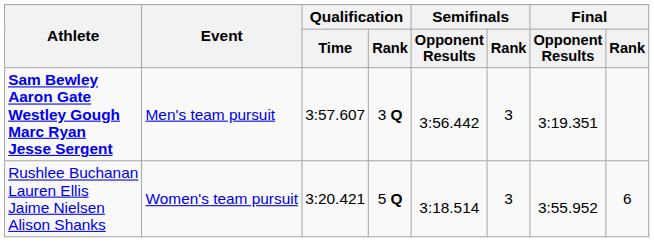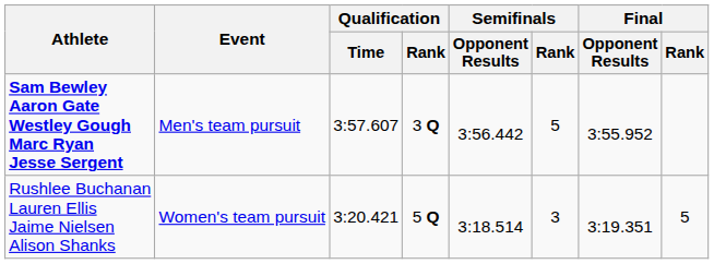 <table class="wikitable" style="font-size:90%">
 <tr>
 <th rowspan="2">Athlete</th>
 <th rowspan="2">Event</th>
 <th colspan=2>Qualification</th>
 <th colspan=2>Semifinals</th>
 <th colspan=2>Final</th>
 </tr>
 <tr style="font-size:95%">
 <th>Time</th>
 <th>Rank</th>
 <th>Opponent<br>Results</th>
 <th>Rank</th>
 <th>Opponent<br>Results</th>
 <th>Rank</th>
 </tr>
 <tr align=center>
 <td align=left><strong><a href='#'>Sam Bewley</a><br><a href='#'>Aaron Gate</a><br><a href='#'>Westley Gough</a><br><a href='#'>Marc Ryan</a><br><a href='#'>Jesse Sergent</a></strong></td>
 <td align=left><a href='#'>Men's team pursuit</a></td>
 <td>3:57.607</td>
 <td>3 <strong>Q</strong></td>
 <td><br>3:56.442</td>
-<td>3</td>
-<td><br>3:19.351</td>
+<td>5</td>
+<td><br>3:55.952</td>
 <td></td>
 </tr>
 <tr align=center>
 <td align=left><a href='#'>Rushlee Buchanan</a><br><a href='#'>Lauren Ellis</a><br><a href='#'>Jaime Nielsen</a><br><a href='#'>Alison Shanks</a></td>
 <td align=left><a href='#'>Women's team pursuit</a></td>
 <td>3:20.421</td>
 <td>5 <strong>Q</strong></td>
 <td><br>3:18.514</td>
 <td>3</td>
-<td><br>3:55.952</td>
-<td>6</td>
+<td><br>3:19.351</td>
+<td>5</td>
 </tr>
 </table>
